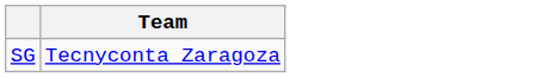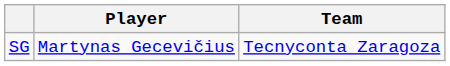 <table class="wikitable">
 <tr>
 <th align="center"></th>
+<th align="center">Player</th>
 <th align="center">Team</th>
 </tr>
 <tr>
 <td align=center><a href='#'>SG</a></td>
+<td> <a href='#'>Martynas Gecevičius</a></td>
 <td><a href='#'>Tecnyconta Zaragoza</a></td>
 </tr>
 </table>
